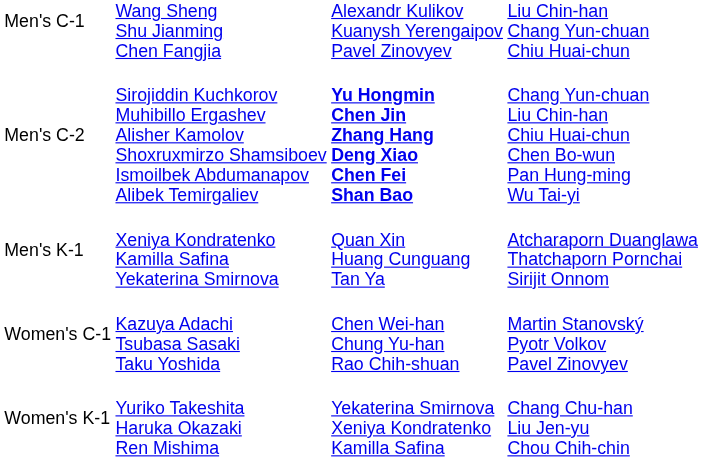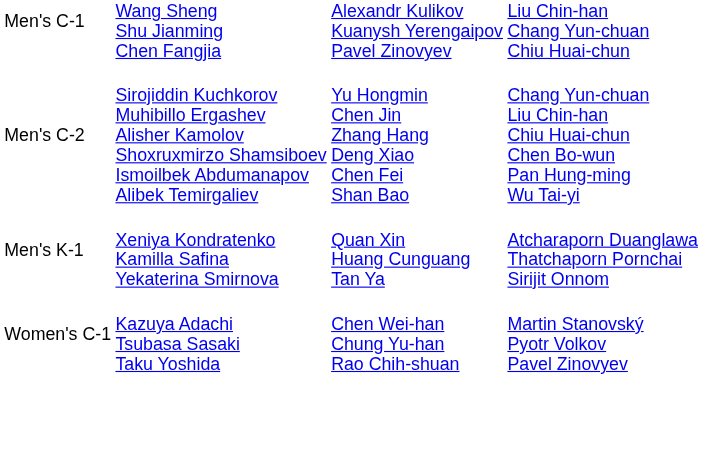 <table>
 <tr>
 <td>Men's C-1</td>
 <td><br><a href='#'>Wang Sheng</a><br><a href='#'>Shu Jianming</a><br><a href='#'>Chen Fangjia</a></td>
 <td><br><a href='#'>Alexandr Kulikov</a><br><a href='#'>Kuanysh Yerengaipov</a><br><a href='#'>Pavel Zinovyev</a></td>
 <td><br><a href='#'>Liu Chin-han</a><br><a href='#'>Chang Yun-chuan</a><br><a href='#'>Chiu Huai-chun</a></td>
 </tr>
 <tr>
 <td>Men's C-2</td>
 <td><br><a href='#'>Sirojiddin Kuchkorov</a><br><a href='#'>Muhibillo Ergashev</a><br><a href='#'>Alisher Kamolov</a><br><a href='#'>Shoxruxmirzo Shamsiboev</a><br><a href='#'>Ismoilbek Abdumanapov</a><br><a href='#'>Alibek Temirgaliev</a></td>
-<td><strong><br><a href='#'>Yu Hongmin</a><br><a href='#'>Chen Jin</a><br><a href='#'>Zhang Hang</a><br><a href='#'>Deng Xiao</a><br><a href='#'>Chen Fei</a><br><a href='#'>Shan Bao</a></strong></td>
+<td><br><a href='#'>Yu Hongmin</a><br><a href='#'>Chen Jin</a><br><a href='#'>Zhang Hang</a><br><a href='#'>Deng Xiao</a><br><a href='#'>Chen Fei</a><br><a href='#'>Shan Bao</a></td>
 <td><br><a href='#'>Chang Yun-chuan</a><br><a href='#'>Liu Chin-han</a><br><a href='#'>Chiu Huai-chun</a><br><a href='#'>Chen Bo-wun</a><br><a href='#'>Pan Hung-ming</a><br><a href='#'>Wu Tai-yi</a></td>
 </tr>
 <tr>
 <td>Men's K-1</td>
 <td><br><a href='#'>Xeniya Kondratenko</a><br><a href='#'>Kamilla Safina</a><br><a href='#'>Yekaterina Smirnova</a></td>
 <td><br><a href='#'>Quan Xin</a><br><a href='#'>Huang Cunguang</a><br><a href='#'>Tan Ya</a></td>
 <td><br><a href='#'>Atcharaporn Duanglawa</a><br><a href='#'>Thatchaporn Pornchai</a><br><a href='#'>Sirijit Onnom</a></td>
 </tr>
 <tr>
 <td>Women's C-1</td>
 <td><br><a href='#'>Kazuya Adachi</a><br><a href='#'>Tsubasa Sasaki</a><br><a href='#'>Taku Yoshida</a></td>
 <td><br><a href='#'>Chen Wei-han</a><br><a href='#'>Chung Yu-han</a><br><a href='#'>Rao Chih-shuan</a></td>
 <td><br><a href='#'>Martin Stanovský</a><br><a href='#'>Pyotr Volkov</a><br><a href='#'>Pavel Zinovyev</a></td>
 </tr>
-<tr>
-<td>Women's K-1</td>
-<td><br><a href='#'>Yuriko Takeshita</a><br><a href='#'>Haruka Okazaki</a><br><a href='#'>Ren Mishima</a></td>
-<td><br><a href='#'>Yekaterina Smirnova</a><br><a href='#'>Xeniya Kondratenko</a><br><a href='#'>Kamilla Safina</a></td>
-<td><br><a href='#'>Chang Chu-han</a><br><a href='#'>Liu Jen-yu</a><br><a href='#'>Chou Chih-chin</a></td>
-</tr>
 </table>
